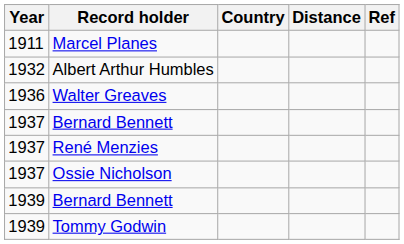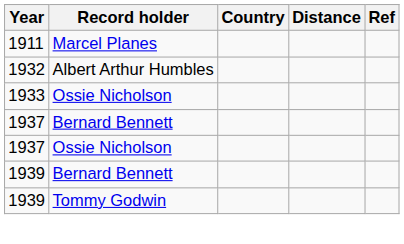 <table class="wikitable">
 <tr>
 <th>Year</th>
 <th>Record holder</th>
 <th>Country</th>
 <th>Distance</th>
 <th>Ref</th>
 </tr>
 <tr>
 <td>1911</td>
 <td><a href='#'>Marcel Planes</a></td>
 <td></td>
 <td></td>
 <td></td>
 </tr>
 <tr>
 <td>1932</td>
 <td>Albert Arthur Humbles</td>
 <td></td>
 <td></td>
 <td></td>
 </tr>
 <tr>
-<td>1936</td>
-<td><a href='#'>Walter Greaves</a></td>
+<td>1933</td>
+<td><a href='#'>Ossie Nicholson</a></td>
 <td></td>
 <td></td>
 <td></td>
 </tr>
 <tr>
 <td>1937</td>
 <td><a href='#'>Bernard Bennett</a></td>
-<td></td>
-<td></td>
-<td></td>
-</tr>
-<tr>
-<td>1937</td>
-<td><a href='#'>René Menzies</a></td>
 <td></td>
 <td></td>
 <td></td>
 </tr>
 <tr>
 <td>1937</td>
 <td><a href='#'>Ossie Nicholson</a></td>
 <td></td>
 <td></td>
 <td></td>
 </tr>
 <tr>
 <td>1939</td>
 <td><a href='#'>Bernard Bennett</a></td>
 <td></td>
 <td></td>
 <td></td>
 </tr>
 <tr>
 <td>1939</td>
 <td><a href='#'>Tommy Godwin</a></td>
 <td></td>
 <td></td>
 <td></td>
 </tr>
 </table>
